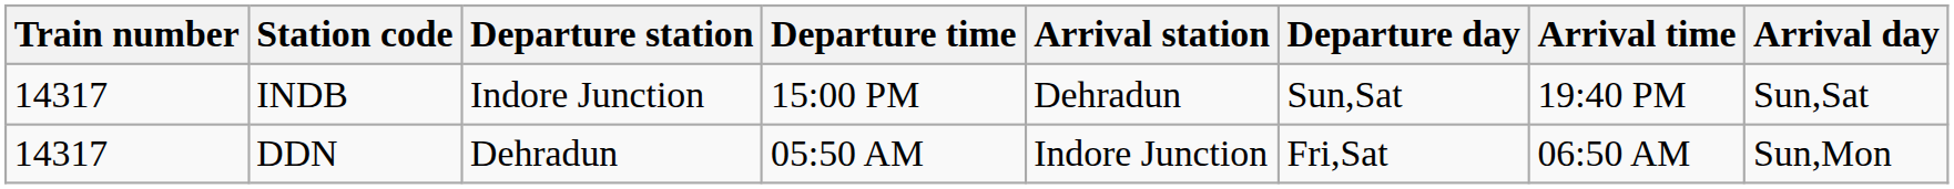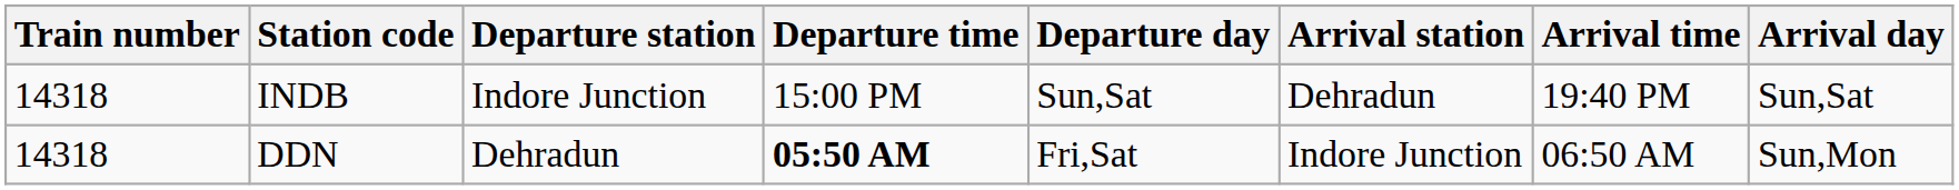 <table class="wikitable">
 <tr>
 <th>Train number</th>
 <th>Station code</th>
 <th>Departure station</th>
 <th>Departure time</th>
+<th>Departure day</th>
 <th>Arrival station</th>
-<th>Departure day</th>
 <th>Arrival time</th>
 <th>Arrival day</th>
 </tr>
 <tr>
-<td>14317</td>
+<td>14318</td>
 <td>INDB</td>
 <td>Indore Junction</td>
 <td>15:00 PM</td>
+<td>Sun,Sat</td>
 <td>Dehradun</td>
-<td>Sun,Sat</td>
 <td>19:40 PM</td>
 <td>Sun,Sat</td>
 </tr>
 <tr>
-<td>14317</td>
+<td>14318</td>
 <td>DDN</td>
 <td>Dehradun</td>
-<td>05:50 AM</td>
+<td><strong>05:50 AM</strong></td>
+<td>Fri,Sat</td>
 <td>Indore Junction</td>
-<td>Fri,Sat</td>
 <td>06:50 AM</td>
 <td>Sun,Mon</td>
 </tr>
 </table>
